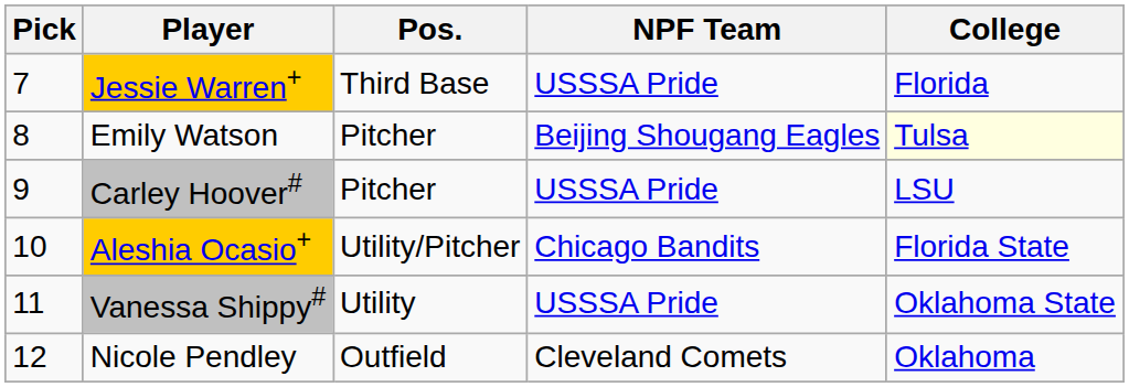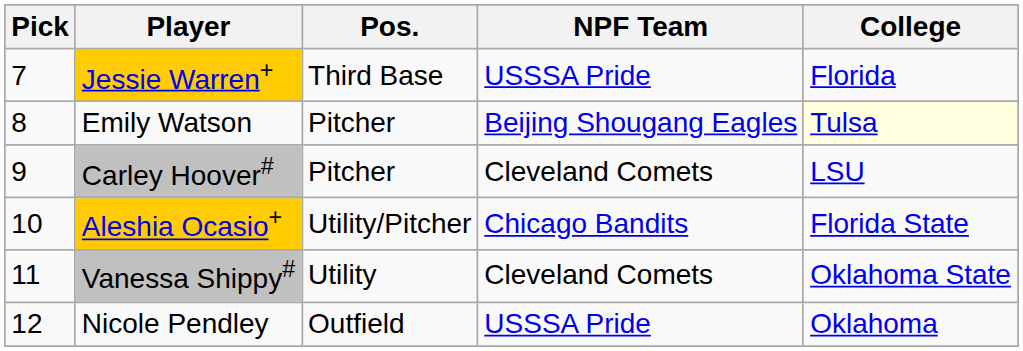 <table class="wikitable">
 <tr>
 <th>Pick</th>
 <th>Player</th>
 <th>Pos.</th>
 <th>NPF Team</th>
 <th>College</th>
 </tr>
 <tr>
 <td>7</td>
 <td style="background:#FFCC00;"><a href='#'>Jessie Warren</a><sup>+</sup></td>
 <td>Third Base</td>
 <td><a href='#'>USSSA Pride</a></td>
 <td><a href='#'>Florida</a></td>
 </tr>
 <tr>
 <td>8</td>
 <td>Emily Watson</td>
 <td>Pitcher</td>
 <td><a href='#'>Beijing Shougang Eagles</a></td>
 <td style="background: lightyellow;"><a href='#'>Tulsa</a></td>
 </tr>
 <tr>
 <td>9</td>
 <td style="background:#C0C0C0;">Carley Hoover<sup>#</sup></td>
 <td>Pitcher</td>
-<td><a href='#'>USSSA Pride</a></td>
+<td>Cleveland Comets</td>
 <td><a href='#'>LSU</a></td>
 </tr>
 <tr>
 <td>10</td>
 <td style="background:#FFCC00;"><a href='#'>Aleshia Ocasio</a><sup>+</sup></td>
 <td>Utility/Pitcher</td>
 <td><a href='#'>Chicago Bandits</a></td>
 <td><a href='#'>Florida State</a></td>
 </tr>
 <tr>
 <td>11</td>
 <td style="background:#C0C0C0;">Vanessa Shippy<sup>#</sup></td>
 <td>Utility</td>
-<td><a href='#'>USSSA Pride</a></td>
+<td>Cleveland Comets</td>
 <td><a href='#'>Oklahoma State</a></td>
 </tr>
 <tr>
 <td>12</td>
 <td>Nicole Pendley</td>
 <td>Outfield</td>
-<td>Cleveland Comets</td>
+<td><a href='#'>USSSA Pride</a></td>
 <td><a href='#'>Oklahoma</a></td>
 </tr>
 </table>
